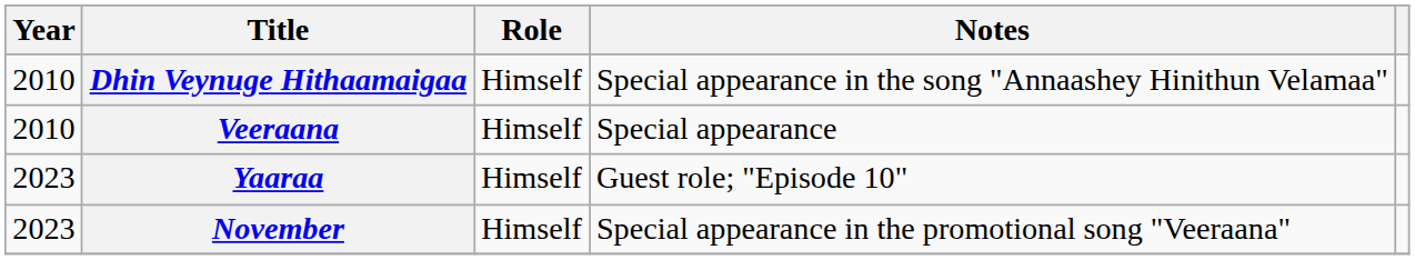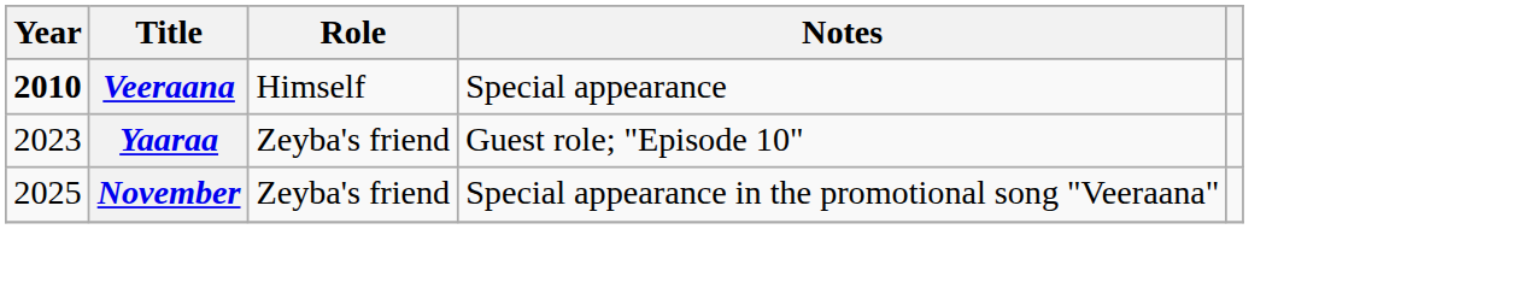 <table class="wikitable sortable plainrowheaders">
 <tr style="background:#ccc; text-align:center;">
 <th scope="col">Year</th>
 <th scope="col">Title</th>
 <th scope="col">Role</th>
 <th scope="col">Notes</th>
 <th scope="col" class="unsortable"></th>
 </tr>
 <tr>
-<td>2010</td>
-<th scope="row"><em><a href='#'>Dhin Veynuge Hithaamaigaa</a></em></th>
-<td>Himself</td>
-<td>Special appearance in the song "Annaashey Hinithun Velamaa"</td>
-<td style="text-align: center;"></td>
-</tr>
-<tr>
-<td>2010</td>
+<td><strong>2010</strong></td>
 <th scope="row"><em><a href='#'>Veeraana</a></em></th>
 <td>Himself</td>
 <td>Special appearance</td>
 <td style="text-align: center;"></td>
 </tr>
 <tr>
 <td>2023</td>
 <th scope="row"><em><a href='#'>Yaaraa</a></em></th>
-<td>Himself</td>
+<td>Zeyba's friend</td>
 <td>Guest role; "Episode 10"</td>
 <td style="text-align: center;"></td>
 </tr>
 <tr>
-<td>2023</td>
+<td>2025</td>
 <th scope="row"><em><a href='#'>November</a></em></th>
-<td>Himself</td>
+<td>Zeyba's friend</td>
 <td>Special appearance in the promotional song "Veeraana"</td>
 <td style="text-align: center;"></td>
 </tr>
 <tr>
 </tr>
 </table>
